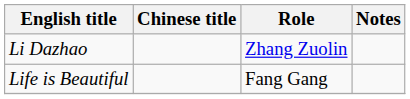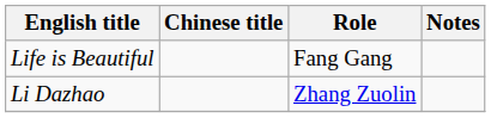 <table class="wikitable">
 <tr>
 <th>English title</th>
 <th>Chinese title</th>
 <th>Role</th>
 <th>Notes</th>
 </tr>
 <tr>
+<td><em>Life is Beautiful</em></td>
+<td></td>
+<td>Fang Gang</td>
+<td></td>
+</tr>
+<tr>
 <td><em>Li Dazhao</em></td>
 <td></td>
 <td><a href='#'>Zhang Zuolin</a></td>
 <td></td>
 </tr>
 <tr>
-<td><em>Life is Beautiful</em></td>
-<td></td>
-<td>Fang Gang</td>
-<td></td>
-</tr>
-<tr>
 </tr>
 </table>
